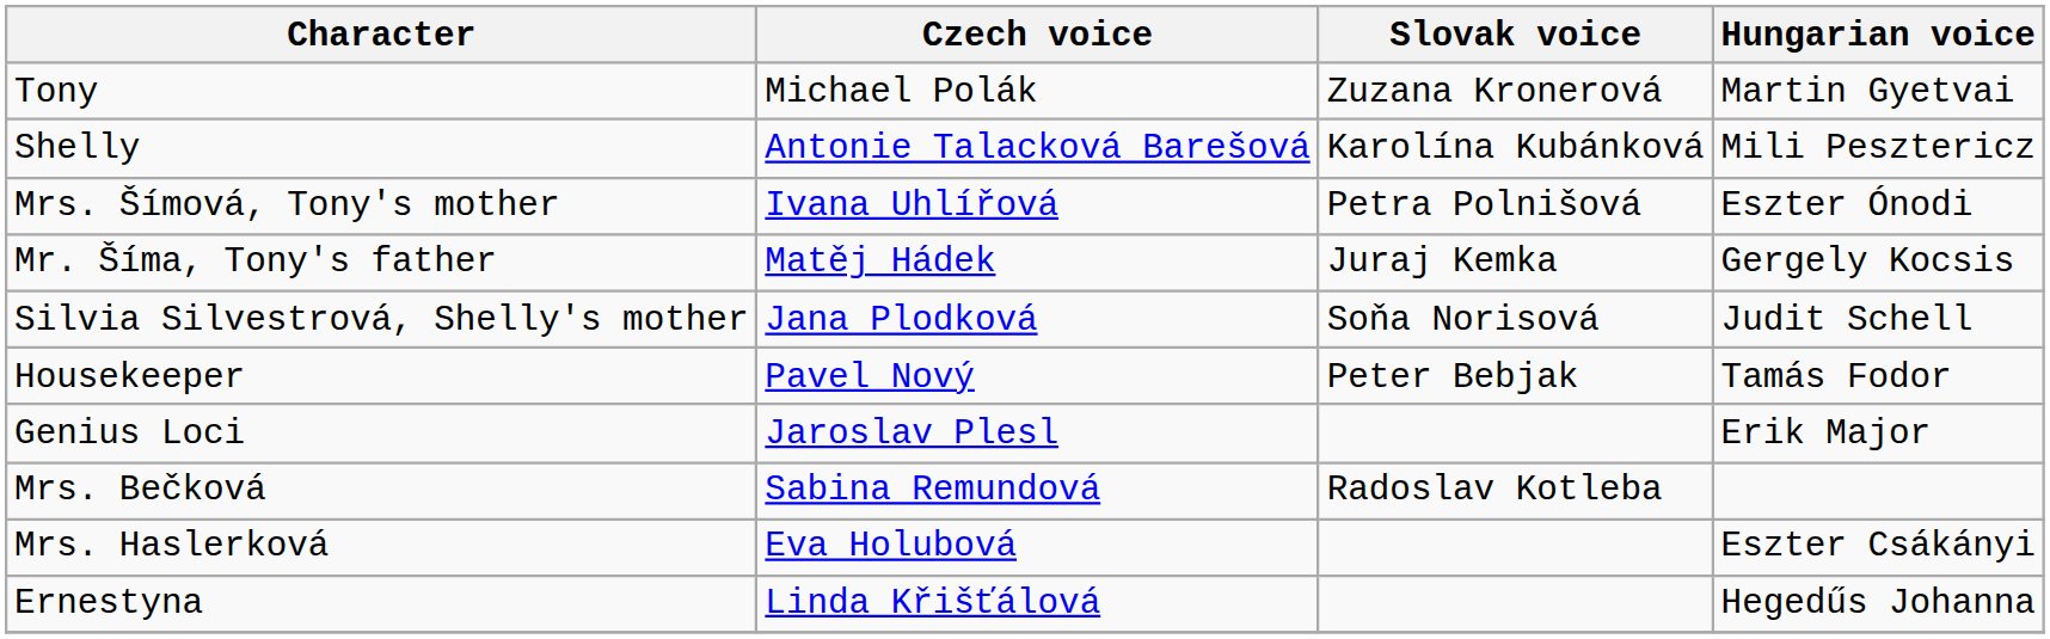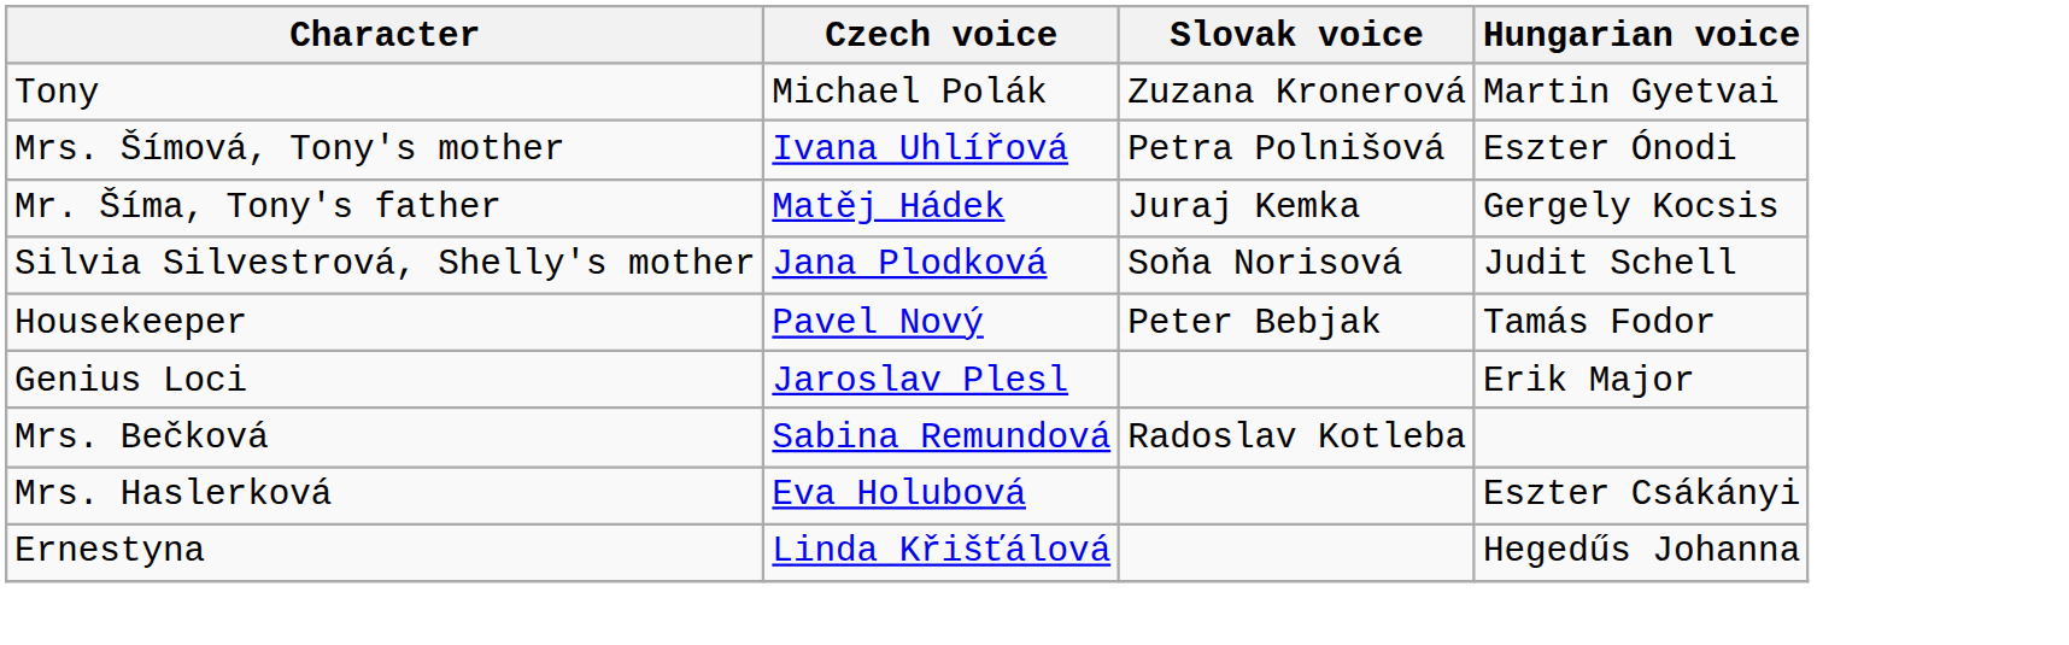 <table class="wikitable">
 <tr>
 <th>Character</th>
 <th>Czech voice</th>
 <th>Slovak voice</th>
 <th>Hungarian voice</th>
 </tr>
 <tr>
 <td>Tony</td>
 <td>Michael Polák</td>
 <td>Zuzana Kronerová</td>
 <td>Martin Gyetvai</td>
-</tr>
-<tr>
-<td>Shelly</td>
-<td><a href='#'>Antonie Talacková Barešová</a></td>
-<td>Karolína Kubánková</td>
-<td>Mili Pesztericz</td>
 </tr>
 <tr>
 <td>Mrs. Šímová, Tony's mother</td>
 <td><a href='#'>Ivana Uhlířová</a></td>
 <td>Petra Polnišová</td>
 <td>Eszter Ónodi</td>
 </tr>
 <tr>
 <td>Mr. Šíma, Tony's father</td>
 <td><a href='#'>Matěj Hádek</a></td>
 <td>Juraj Kemka</td>
 <td>Gergely Kocsis</td>
 </tr>
 <tr>
 <td>Silvia Silvestrová, Shelly's mother</td>
 <td><a href='#'>Jana Plodková</a></td>
 <td>Soňa Norisová</td>
 <td>Judit Schell</td>
 </tr>
 <tr>
 <td>Housekeeper</td>
 <td><a href='#'>Pavel Nový</a></td>
 <td>Peter Bebjak</td>
 <td>Tamás Fodor</td>
 </tr>
 <tr>
 <td>Genius Loci</td>
 <td><a href='#'>Jaroslav Plesl</a></td>
 <td></td>
 <td>Erik Major</td>
 </tr>
 <tr>
 <td>Mrs. Bečková</td>
 <td><a href='#'>Sabina Remundová</a></td>
 <td>Radoslav Kotleba</td>
 <td></td>
 </tr>
 <tr>
 <td>Mrs. Haslerková</td>
 <td><a href='#'>Eva Holubová</a></td>
 <td></td>
 <td>Eszter Csákányi</td>
 </tr>
 <tr>
 <td>Ernestyna</td>
 <td><a href='#'>Linda Křišťálová</a></td>
 <td></td>
 <td>Hegedűs Johanna</td>
 </tr>
 <tr>
 </tr>
 </table>
